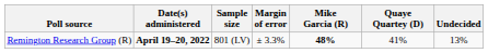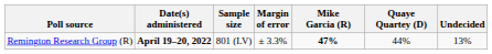 <table class="wikitable" style="font-size:90%;text-align:center;">
 <tr valign=bottom>
 <th>Poll source</th>
 <th>Date(s)<br>administered</th>
 <th>Sample<br>size</th>
 <th>Margin<br>of error</th>
 <th style="width:100px;">Mike<br>Garcia (R)</th>
 <th style="width:100px;">Quaye<br>Quartey (D)</th>
 <th>Undecided</th>
 </tr>
 <tr>
 <td style="text-align:left;"><a href='#'>Remington Research Group</a> (R)</td>
 <td><strong>April 19–20, 2022</strong></td>
 <td>801 (LV)</td>
 <td>± 3.3%</td>
-<td><strong>48%</strong></td>
-<td>41%</td>
+<td><strong>47%</strong></td>
+<td>44%</td>
 <td>13%</td>
 </tr>
 </table>
